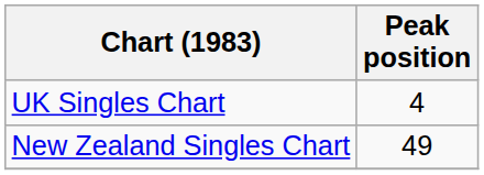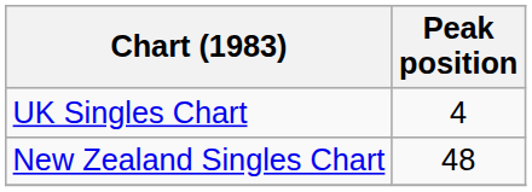 <table class="wikitable">
 <tr>
 <th>Chart (1983)</th>
 <th>Peak<br>position</th>
 </tr>
 <tr>
 <td><a href='#'>UK Singles Chart</a></td>
 <td align="center">4</td>
 </tr>
 <tr>
 <td><a href='#'>New Zealand Singles Chart</a></td>
-<td align="center">49</td>
+<td align="center">48</td>
 </tr>
 <tr>
 </tr>
 </table>
